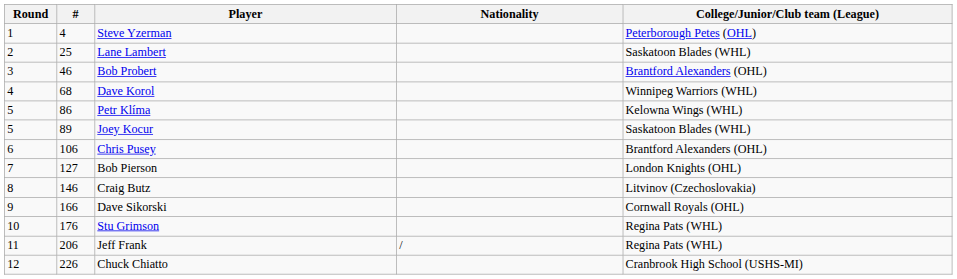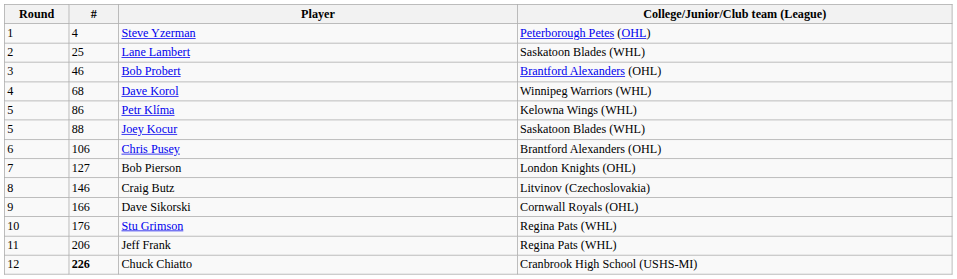 <table class="wikitable">
 <tr>
 <th bgcolor="#DDDDFF" width="2.75%">Round</th>
 <th bgcolor="#DDDDFF" width="2.75%">#</th>
 <th bgcolor="#DDDDFF" width="22.0%">Player</th>
-<th bgcolor="#DDDDFF" width="16.5%">Nationality</th>
 <th bgcolor="#DDDDFF" width="24.0%">College/Junior/Club team (League)</th>
 </tr>
 <tr>
 <td>1</td>
 <td>4</td>
 <td><a href='#'>Steve Yzerman</a></td>
-<td></td>
 <td><a href='#'>Peterborough Petes</a> (<a href='#'>OHL</a>)</td>
 </tr>
 <tr>
 <td>2</td>
 <td>25</td>
 <td><a href='#'>Lane Lambert</a></td>
-<td></td>
 <td>Saskatoon Blades (WHL)</td>
 </tr>
 <tr>
 <td>3</td>
 <td>46</td>
 <td><a href='#'>Bob Probert</a></td>
-<td></td>
 <td><a href='#'>Brantford Alexanders</a> (OHL)</td>
 </tr>
 <tr>
 <td>4</td>
 <td>68</td>
 <td><a href='#'>Dave Korol</a></td>
-<td></td>
 <td>Winnipeg Warriors (WHL)</td>
 </tr>
 <tr>
 <td>5</td>
 <td>86</td>
 <td><a href='#'>Petr Klíma</a></td>
-<td></td>
 <td>Kelowna Wings (WHL)</td>
 </tr>
 <tr>
 <td>5</td>
-<td>89</td>
+<td>88</td>
 <td><a href='#'>Joey Kocur</a></td>
-<td></td>
 <td>Saskatoon Blades (WHL)</td>
 </tr>
 <tr>
 <td>6</td>
 <td>106</td>
 <td><a href='#'>Chris Pusey</a></td>
-<td></td>
 <td>Brantford Alexanders (OHL)</td>
 </tr>
 <tr>
 <td>7</td>
 <td>127</td>
 <td>Bob Pierson</td>
-<td></td>
 <td>London Knights (OHL)</td>
 </tr>
 <tr>
 <td>8</td>
 <td>146</td>
 <td>Craig Butz</td>
-<td></td>
 <td>Litvinov (Czechoslovakia)</td>
 </tr>
 <tr>
 <td>9</td>
 <td>166</td>
 <td>Dave Sikorski</td>
-<td></td>
 <td>Cornwall Royals (OHL)</td>
 </tr>
 <tr>
 <td>10</td>
 <td>176</td>
 <td><a href='#'>Stu Grimson</a></td>
-<td></td>
 <td>Regina Pats (WHL)</td>
 </tr>
 <tr>
 <td>11</td>
 <td>206</td>
 <td>Jeff Frank</td>
-<td>/<br></td>
 <td>Regina Pats (WHL)</td>
 </tr>
 <tr>
 <td>12</td>
-<td>226</td>
+<td><strong>226</strong></td>
 <td>Chuck Chiatto</td>
-<td></td>
 <td>Cranbrook High School (USHS-MI)</td>
 </tr>
 </table>
